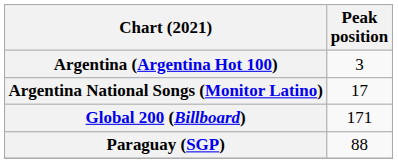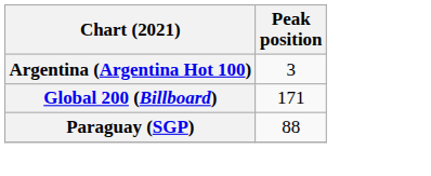 <table class="wikitable sortable plainrowheaders" style="text-align:center">
 <tr>
 <th scope="col">Chart (2021)</th>
 <th scope="col">Peak<br>position</th>
 </tr>
 <tr>
 <th scope="row">Argentina (<a href='#'>Argentina Hot 100</a>)</th>
 <td>3</td>
-</tr>
-<tr>
-<th scope="row">Argentina National Songs (<a href='#'>Monitor Latino</a>)</th>
-<td>17</td>
 </tr>
 <tr>
 <th scope="row"><a href='#'>Global 200</a> (<em><a href='#'>Billboard</a></em>)</th>
 <td>171</td>
 </tr>
 <tr>
 <th scope="row">Paraguay (<a href='#'>SGP</a>)</th>
 <td>88</td>
 </tr>
 <tr>
 </tr>
 </table>
